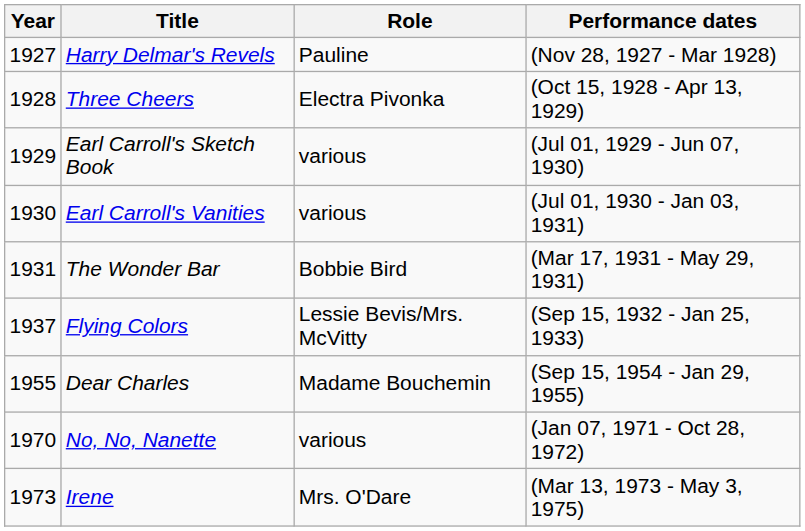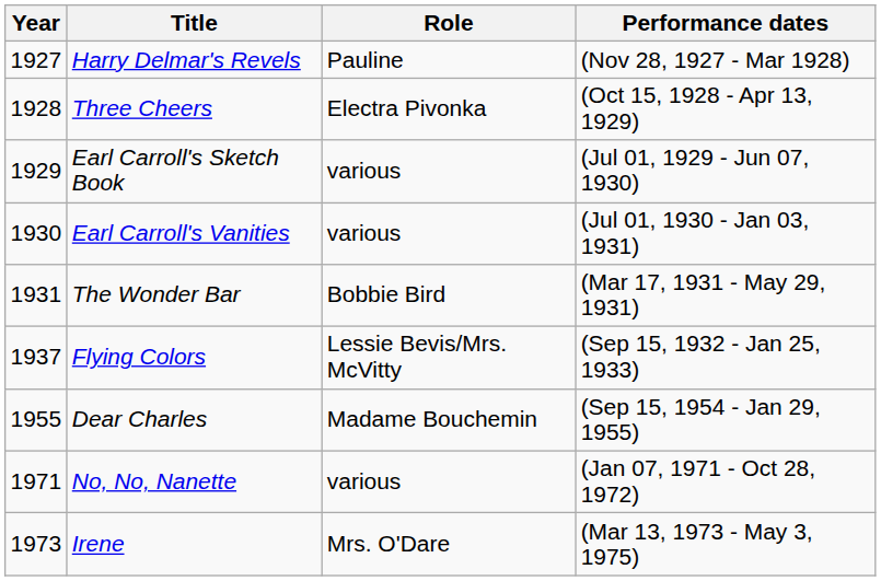 <table class="wikitable sortable">
 <tr>
 <th>Year</th>
 <th>Title</th>
 <th>Role</th>
 <th class="unsortable">Performance dates</th>
 </tr>
 <tr>
 <td>1927</td>
 <td><em><a href='#'>Harry Delmar's Revels</a></em></td>
 <td>Pauline</td>
 <td>(Nov 28, 1927 - Mar 1928)</td>
 </tr>
 <tr>
 <td>1928</td>
 <td><em><a href='#'>Three Cheers</a></em></td>
 <td>Electra Pivonka</td>
 <td>(Oct 15, 1928 - Apr 13, 1929)</td>
 </tr>
 <tr>
 <td>1929</td>
 <td><em>Earl Carroll's Sketch Book</em></td>
 <td>various</td>
 <td>(Jul 01, 1929 - Jun 07, 1930)</td>
 </tr>
 <tr>
 <td>1930</td>
 <td><em><a href='#'>Earl Carroll's Vanities</a></em></td>
 <td>various</td>
 <td>(Jul 01, 1930 - Jan 03, 1931)</td>
 </tr>
 <tr>
 <td>1931</td>
 <td><em>The Wonder Bar</em></td>
 <td>Bobbie Bird</td>
 <td>(Mar 17, 1931 - May 29, 1931)</td>
 </tr>
 <tr>
 <td>1937</td>
 <td><em><a href='#'>Flying Colors</a></em></td>
 <td>Lessie Bevis/Mrs. McVitty</td>
 <td>(Sep 15, 1932 - Jan 25, 1933)</td>
 </tr>
 <tr>
 <td>1955</td>
 <td><em>Dear Charles</em></td>
 <td>Madame Bouchemin</td>
 <td>(Sep 15, 1954 - Jan 29, 1955)</td>
 </tr>
 <tr>
-<td>1970</td>
+<td>1971</td>
 <td><em><a href='#'>No, No, Nanette</a></em></td>
 <td>various</td>
 <td>(Jan 07, 1971 - Oct 28, 1972)</td>
 </tr>
 <tr>
 <td>1973</td>
 <td><em><a href='#'>Irene</a></em></td>
 <td>Mrs. O'Dare</td>
 <td>(Mar 13, 1973 - May 3, 1975)</td>
 </tr>
 </table>
